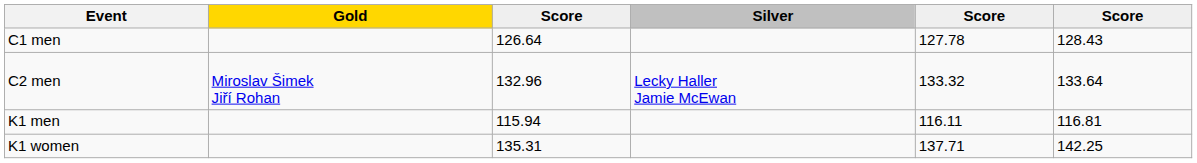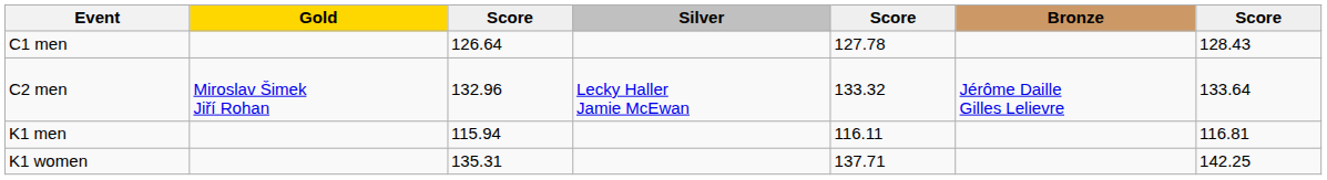 <table class="wikitable" width=100%>
 <tr>
 <th>Event</th>
 <td align=center bgcolor="gold"><strong>Gold</strong></td>
 <td align=center bgcolor="EFEFEF"><strong>Score</strong></td>
 <td align=center bgcolor="silver"><strong>Silver</strong></td>
 <td align=center bgcolor="EFEFEF"><strong>Score</strong></td>
+<td align=center bgcolor="CC9966"><strong>Bronze</strong></td>
 <td align=center bgcolor="EFEFEF"><strong>Score</strong></td>
 </tr>
 <tr>
 <td>C1 men</td>
 <td></td>
 <td>126.64</td>
 <td></td>
 <td>127.78</td>
+<td></td>
 <td>128.43</td>
 </tr>
 <tr>
 <td>C2 men</td>
 <td><br><a href='#'>Miroslav Šimek</a><br><a href='#'>Jiří Rohan</a></td>
 <td>132.96</td>
 <td><br><a href='#'>Lecky Haller</a><br><a href='#'>Jamie McEwan</a></td>
 <td>133.32</td>
+<td><br><a href='#'>Jérôme Daille</a><br><a href='#'>Gilles Lelievre</a></td>
 <td>133.64</td>
 </tr>
 <tr>
 <td>K1 men</td>
 <td></td>
 <td>115.94</td>
 <td></td>
 <td>116.11</td>
+<td></td>
 <td>116.81</td>
 </tr>
 <tr>
 <td>K1 women</td>
 <td></td>
 <td>135.31</td>
 <td></td>
 <td>137.71</td>
+<td></td>
 <td>142.25</td>
 </tr>
 </table>
